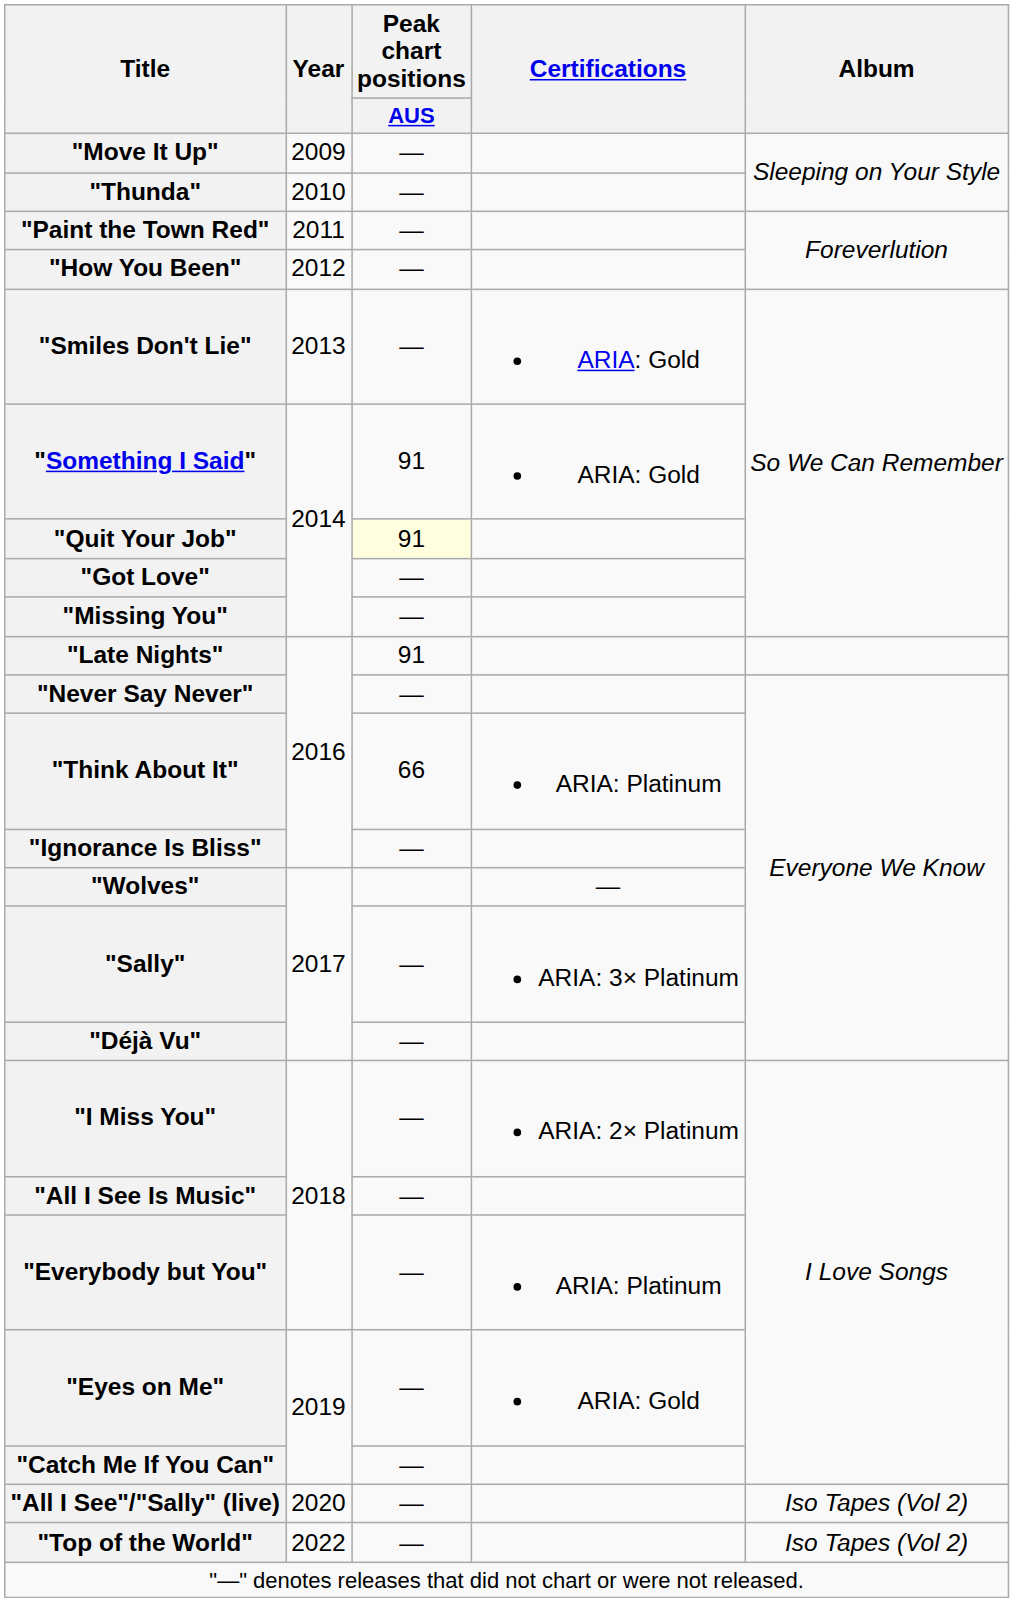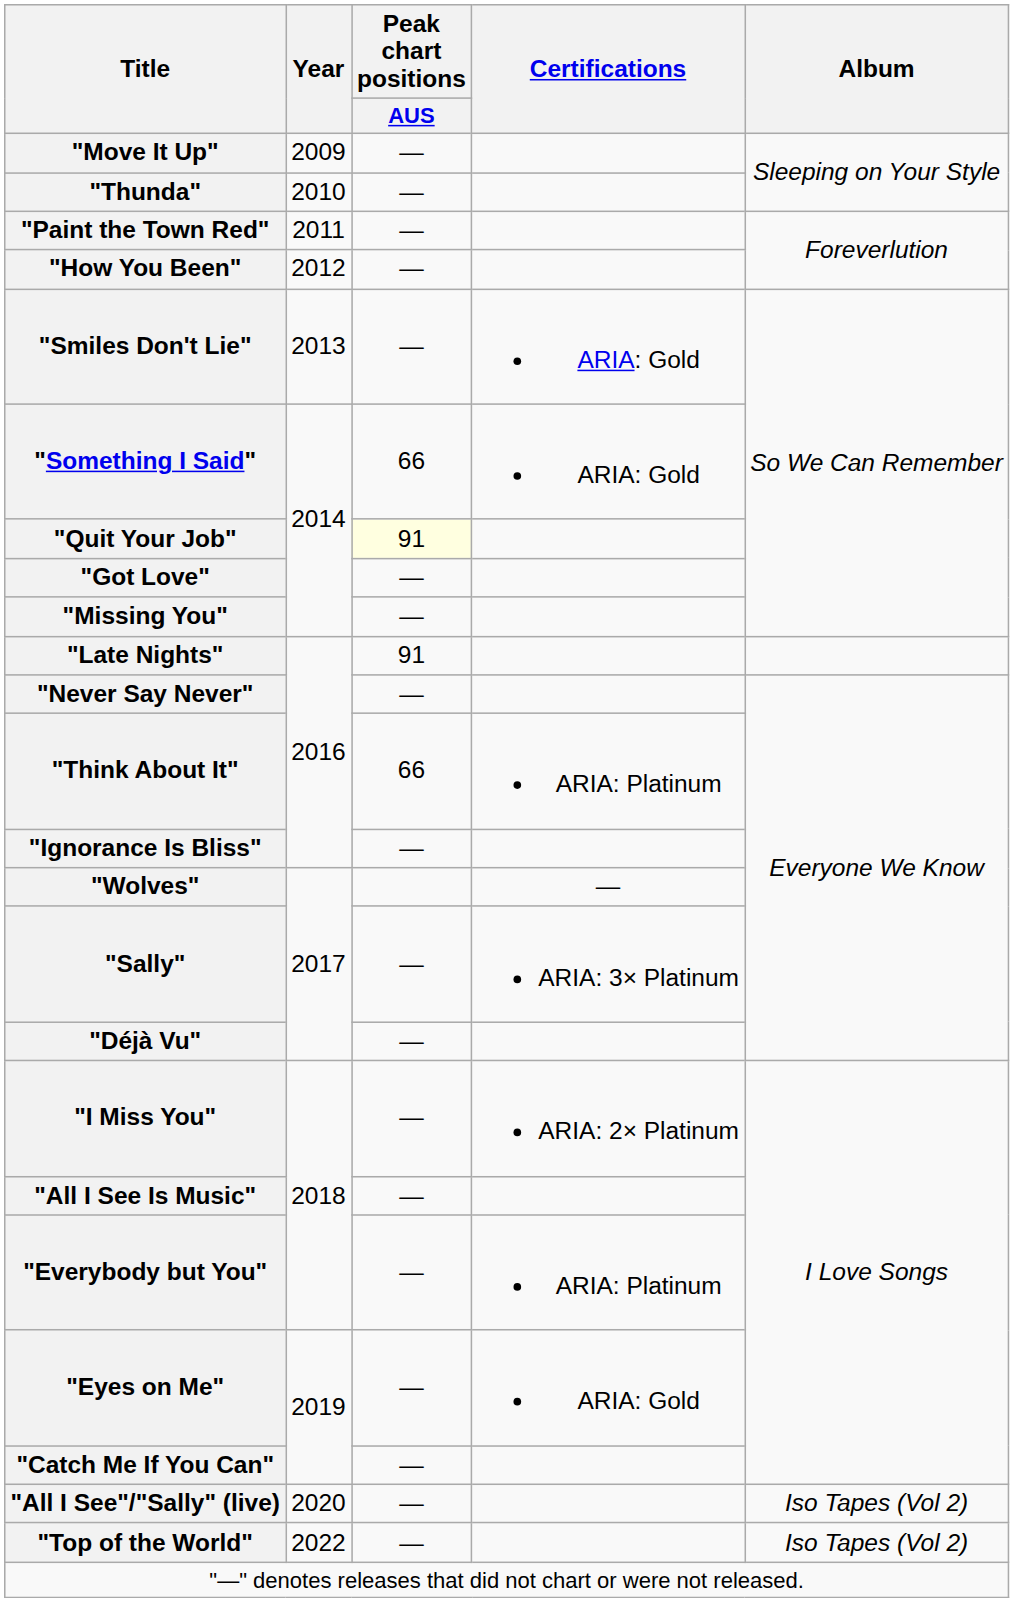 <table class="wikitable plainrowheaders" style="text-align:center;">
 <tr>
 <th scope="col" rowspan="2">Title</th>
 <th scope="col" rowspan="2">Year</th>
 <th scope="col" colspan="1">Peak chart positions</th>
 <th scope="col" rowspan="2"><a href='#'>Certifications</a></th>
 <th scope="col" rowspan="2">Album</th>
 </tr>
 <tr>
 <th scope="col" style="width:3em;font-size:90%;"><a href='#'>AUS</a><br></th>
 </tr>
 <tr>
 <th scope="row">"Move It Up"</th>
 <td>2009</td>
 <td>—</td>
 <td></td>
 <td rowspan="2"><em>Sleeping on Your Style</em></td>
 </tr>
 <tr>
 <th scope="row">"Thunda"</th>
 <td>2010</td>
 <td>—</td>
 <td></td>
 </tr>
 <tr>
 <th scope="row">"Paint the Town Red"</th>
 <td>2011</td>
 <td>—</td>
 <td></td>
 <td rowspan="2"><em>Foreverlution</em></td>
 </tr>
 <tr>
 <th scope="row">"How You Been"<br></th>
 <td>2012</td>
 <td>—</td>
 <td></td>
 </tr>
 <tr>
 <th scope="row">"Smiles Don't Lie"</th>
 <td>2013</td>
 <td>—</td>
 <td><br><ul><li><a href='#'>ARIA</a>: Gold</li></ul></td>
 <td rowspan="5"><em>So We Can Remember</em></td>
 </tr>
 <tr>
 <th scope="row">"<a href='#'>Something I Said</a>"<br></th>
 <td rowspan="4">2014</td>
-<td>91</td>
+<td>66</td>
 <td><br><ul><li>ARIA: Gold</li></ul></td>
 </tr>
 <tr>
 <th scope="row">"Quit Your Job"</th>
 <td style="background: lightyellow;">91</td>
 <td></td>
 </tr>
 <tr>
 <th scope="row">"Got Love"<br></th>
 <td>—</td>
 <td></td>
 </tr>
 <tr>
 <th scope="row">"Missing You"</th>
 <td>—</td>
 <td></td>
 </tr>
 <tr>
 <th scope="row">"Late Nights"</th>
 <td rowspan="4">2016</td>
 <td>91</td>
 <td></td>
 <td></td>
 </tr>
 <tr>
 <th scope="row">"Never Say Never"</th>
 <td>—</td>
 <td></td>
 <td rowspan="6"><em>Everyone We Know</em></td>
 </tr>
 <tr>
 <th scope="row">"Think About It"<br></th>
 <td>66</td>
 <td><br><ul><li>ARIA: Platinum</li></ul></td>
 </tr>
 <tr>
 <th scope="row">"Ignorance Is Bliss"</th>
 <td>—</td>
 <td></td>
 </tr>
 <tr>
 <th scope="row">"Wolves"</th>
 <td rowspan="3">2017</td>
 <td></td>
 <td>—</td>
 </tr>
 <tr>
 <th scope="row">"Sally"<br></th>
 <td>—</td>
 <td><br><ul><li>ARIA: 3× Platinum</li></ul></td>
 </tr>
 <tr>
 <th scope="row">"Déjà Vu"</th>
 <td>—</td>
 <td></td>
 </tr>
 <tr>
 <th scope="row">"I Miss You"</th>
 <td rowspan="3">2018</td>
 <td>—</td>
 <td><br><ul><li>ARIA: 2× Platinum</li></ul></td>
 <td rowspan="5"><em>I Love Songs</em></td>
 </tr>
 <tr>
 <th scope="row">"All I See Is Music"</th>
 <td>—</td>
 <td></td>
 </tr>
 <tr>
 <th scope="row">"Everybody but You"</th>
 <td>—</td>
 <td><br><ul><li>ARIA: Platinum</li></ul></td>
 </tr>
 <tr>
 <th scope="row">"Eyes on Me"</th>
 <td rowspan="2">2019</td>
 <td>—</td>
 <td><br><ul><li>ARIA: Gold</li></ul></td>
 </tr>
 <tr>
 <th scope="row">"Catch Me If You Can"<br></th>
 <td>—</td>
 <td></td>
 </tr>
 <tr>
 <th scope="row">"All I See"/"Sally" (live)</th>
 <td>2020</td>
 <td>—</td>
 <td></td>
 <td><em>Iso Tapes (Vol 2)</em></td>
 </tr>
 <tr>
 <th scope="row">"Top of the World"</th>
 <td>2022</td>
 <td>—</td>
 <td></td>
 <td><em>Iso Tapes (Vol 2)</em></td>
 </tr>
 <tr>
 <td colspan="6" style="font-size:90%">"—" denotes releases that did not chart or were not released.</td>
 </tr>
 </table>
